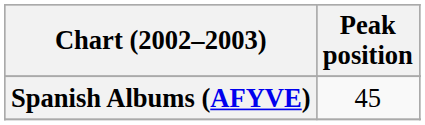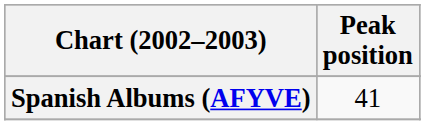 <table class="wikitable sortable plainrowheaders" style="text-align:center">
 <tr>
 <th scope="col">Chart (2002–2003)</th>
 <th scope="col">Peak<br>position</th>
 </tr>
 <tr>
 </tr>
 <tr>
 </tr>
 <tr>
 </tr>
 <tr>
 </tr>
 <tr>
 <th scope="row">Spanish Albums (<a href='#'>AFYVE</a>)</th>
-<td align="center">45</td>
+<td align="center">41</td>
 </tr>
 <tr>
 </tr>
 <tr>
 </tr>
 </table>
